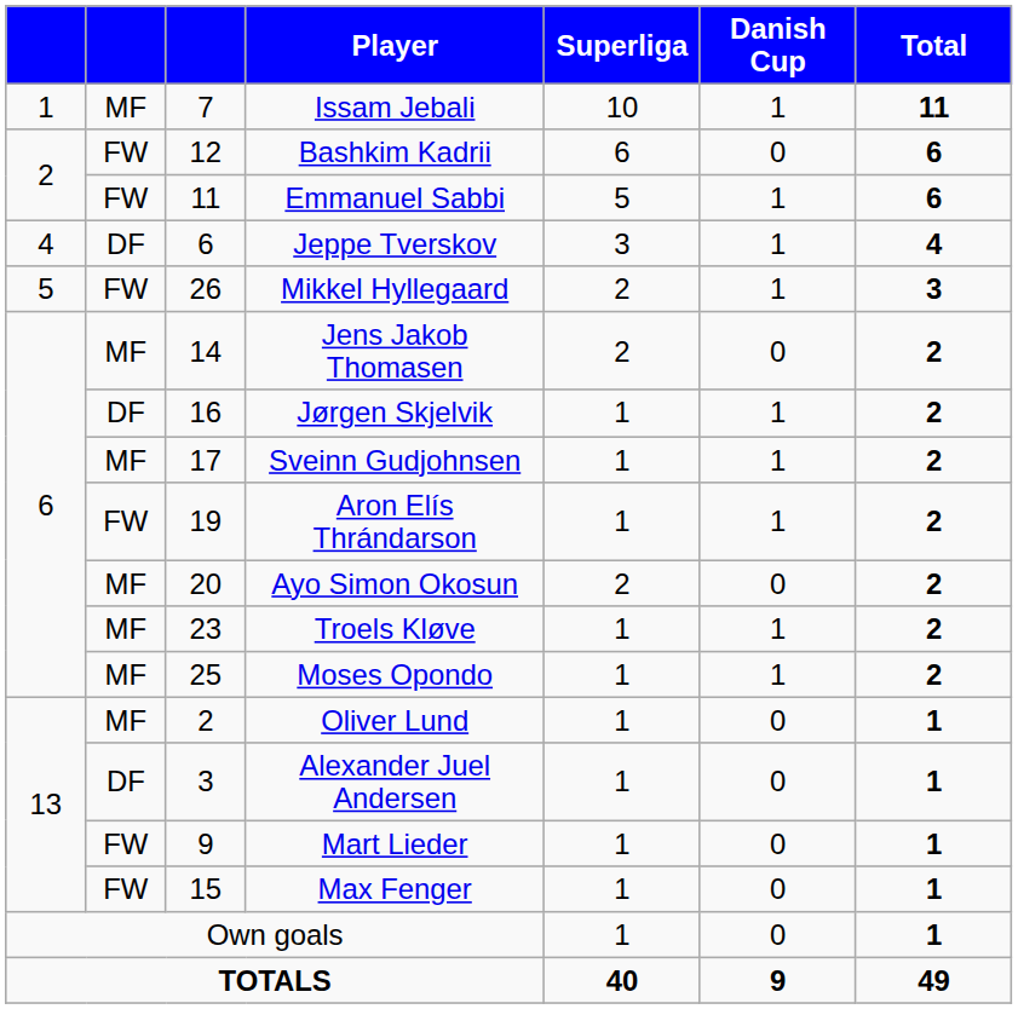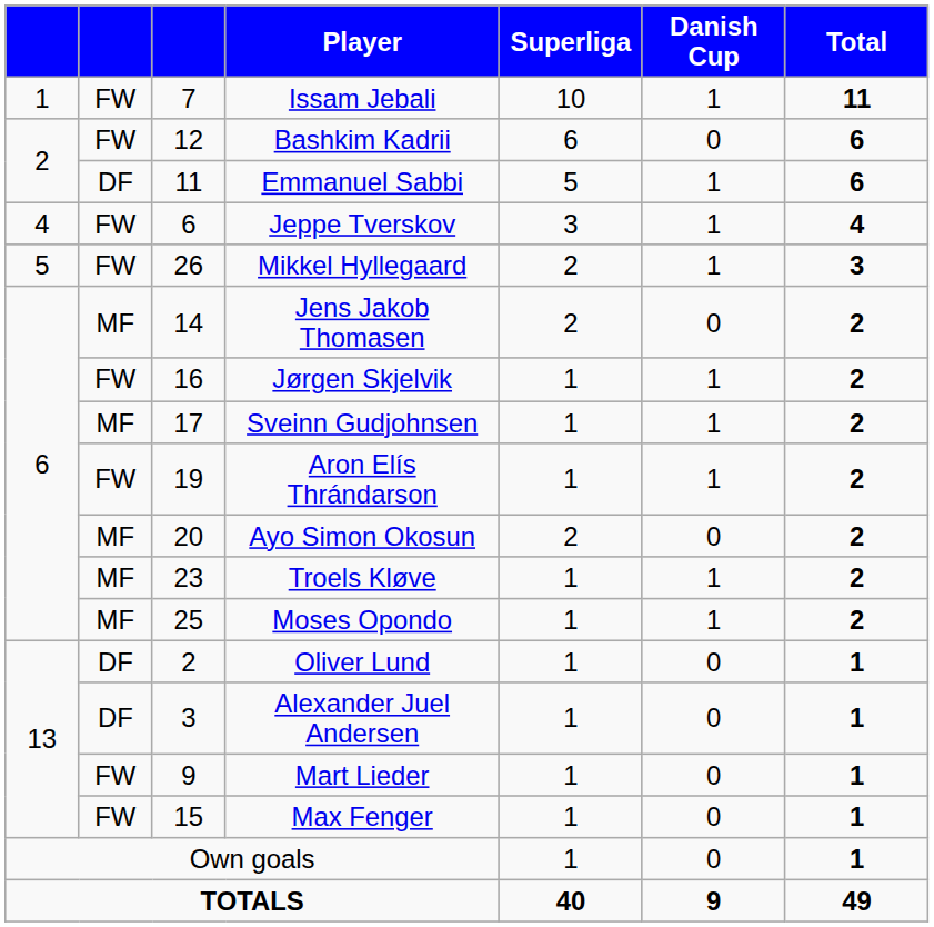 <table class="wikitable" style="font-size: 95%; text-align: center;">
 <tr>
 <th style="background:#0000ff; color:white;" width=35></th>
 <th style="background:#0000ff; color:white;" width=35></th>
 <th style="background:#0000ff; color:white;" width=35></th>
 <th style="background:#0000ff; color:white;" width=150>Player</th>
 <th style="background:#0000ff; color:white;" width=75>Superliga</th>
 <th style="background:#0000ff; color:white;" width=75>Danish Cup</th>
 <th style="background:#0000ff; color:white;" width=75><strong>Total</strong></th>
 </tr>
 <tr>
 <td>1</td>
-<td>MF</td>
+<td>FW</td>
 <td>7</td>
 <td><a href='#'>Issam Jebali</a></td>
 <td>10</td>
 <td>1</td>
 <td><strong>11</strong></td>
 </tr>
 <tr>
 <td rowspan=2>2</td>
 <td>FW</td>
 <td>12</td>
 <td><a href='#'>Bashkim Kadrii</a></td>
 <td>6</td>
 <td>0</td>
 <td><strong>6</strong></td>
 </tr>
 <tr>
-<td>FW</td>
+<td>DF</td>
 <td>11</td>
 <td><a href='#'>Emmanuel Sabbi</a></td>
 <td>5</td>
 <td>1</td>
 <td><strong>6</strong></td>
 </tr>
 <tr>
 <td>4</td>
-<td>DF</td>
+<td>FW</td>
 <td>6</td>
 <td><a href='#'>Jeppe Tverskov</a></td>
 <td>3</td>
 <td>1</td>
 <td><strong>4</strong></td>
 </tr>
 <tr>
 <td>5</td>
 <td>FW</td>
 <td>26</td>
 <td><a href='#'>Mikkel Hyllegaard</a></td>
 <td>2</td>
 <td>1</td>
 <td><strong>3</strong></td>
 </tr>
 <tr>
 <td rowspan=7>6</td>
 <td>MF</td>
 <td>14</td>
 <td><a href='#'>Jens Jakob Thomasen</a></td>
 <td>2</td>
 <td>0</td>
 <td><strong>2</strong></td>
 </tr>
 <tr>
-<td>DF</td>
+<td>FW</td>
 <td>16</td>
 <td><a href='#'>Jørgen Skjelvik</a></td>
 <td>1</td>
 <td>1</td>
 <td><strong>2</strong></td>
 </tr>
 <tr>
 <td>MF</td>
 <td>17</td>
 <td><a href='#'>Sveinn Gudjohnsen</a></td>
 <td>1</td>
 <td>1</td>
 <td><strong>2</strong></td>
 </tr>
 <tr>
 <td>FW</td>
 <td>19</td>
 <td><a href='#'>Aron Elís Thrándarson</a></td>
 <td>1</td>
 <td>1</td>
 <td><strong>2</strong></td>
 </tr>
 <tr>
 <td>MF</td>
 <td>20</td>
 <td><a href='#'>Ayo Simon Okosun</a></td>
 <td>2</td>
 <td>0</td>
 <td><strong>2</strong></td>
 </tr>
 <tr>
 <td>MF</td>
 <td>23</td>
 <td><a href='#'>Troels Kløve</a></td>
 <td>1</td>
 <td>1</td>
 <td><strong>2</strong></td>
 </tr>
 <tr>
 <td>MF</td>
 <td>25</td>
 <td><a href='#'>Moses Opondo</a></td>
 <td>1</td>
 <td>1</td>
 <td><strong>2</strong></td>
 </tr>
 <tr>
 <td rowspan=4>13</td>
-<td>MF</td>
+<td>DF</td>
 <td>2</td>
 <td><a href='#'>Oliver Lund</a></td>
 <td>1</td>
 <td>0</td>
 <td><strong>1</strong></td>
 </tr>
 <tr>
 <td>DF</td>
 <td>3</td>
 <td><a href='#'>Alexander Juel Andersen</a></td>
 <td>1</td>
 <td>0</td>
 <td><strong>1</strong></td>
 </tr>
 <tr>
 <td>FW</td>
 <td>9</td>
 <td><a href='#'>Mart Lieder</a></td>
 <td>1</td>
 <td>0</td>
 <td><strong>1</strong></td>
 </tr>
 <tr>
 <td>FW</td>
 <td>15</td>
 <td><a href='#'>Max Fenger</a></td>
 <td>1</td>
 <td>0</td>
 <td><strong>1</strong></td>
 </tr>
 <tr>
 <td colspan="4">Own goals</td>
 <td>1</td>
 <td>0</td>
 <td><strong>1</strong></td>
 </tr>
 <tr>
 <td colspan="4"><strong>TOTALS</strong></td>
 <td><strong>40</strong></td>
 <td><strong>9</strong></td>
 <td><strong>49</strong></td>
 </tr>
 </table>
